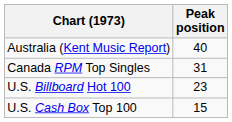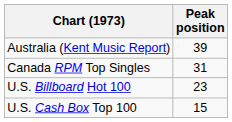 <table class="wikitable sortable">
 <tr>
 <th>Chart (1973)</th>
 <th>Peak<br>position</th>
 </tr>
 <tr>
 <td>Australia (<a href='#'>Kent Music Report</a>)</td>
-<td style="text-align:center;">40</td>
+<td style="text-align:center;">39</td>
 </tr>
 <tr>
 <td>Canada <em><a href='#'>RPM</a></em> Top Singles</td>
 <td style="text-align:center;">31</td>
 </tr>
 <tr>
 <td>U.S. <em><a href='#'>Billboard</a></em> <a href='#'>Hot 100</a></td>
 <td style="text-align:center;">23</td>
 </tr>
 <tr>
 <td>U.S. <a href='#'><em>Cash Box</em></a> Top 100</td>
 <td align="center">15</td>
 </tr>
 </table>
